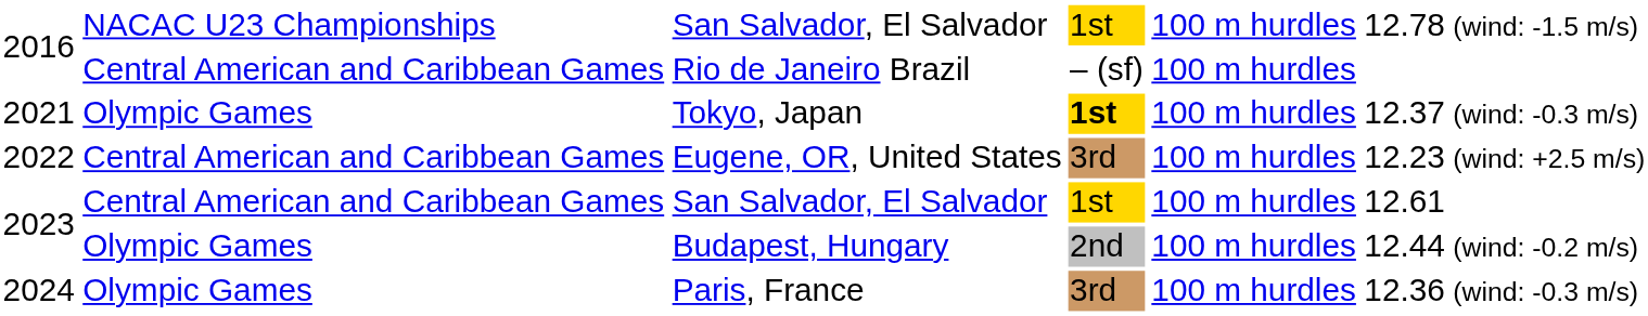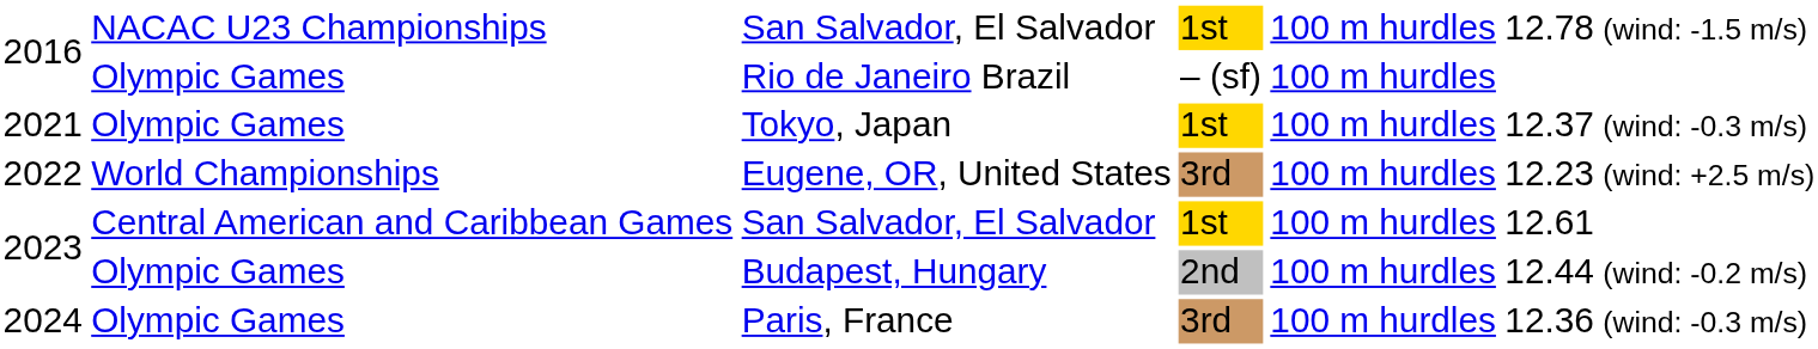 <table>
 <tr>
 <td rowspan=2>2016</td>
 <td><a href='#'>NACAC U23 Championships</a></td>
 <td><a href='#'>San Salvador</a>, El Salvador</td>
 <td bgcolor=gold>1st</td>
 <td><a href='#'>100 m hurdles</a></td>
 <td>12.78</td>
 <td><small>(wind: -1.5 m/s)</small></td>
 </tr>
 <tr>
-<td><a href='#'>Central American and Caribbean Games</a></td>
+<td><a href='#'>Olympic Games</a></td>
 <td><a href='#'>Rio de Janeiro</a> Brazil</td>
 <td>– (sf)</td>
 <td><a href='#'>100 m hurdles</a></td>
 <td></td>
 <td></td>
 </tr>
 <tr>
 <td>2021</td>
 <td><a href='#'>Olympic Games</a></td>
 <td><a href='#'>Tokyo</a>, Japan</td>
-<td bgcolor=gold><strong>1st</strong></td>
+<td bgcolor=gold>1st</td>
 <td><a href='#'>100 m hurdles</a></td>
 <td>12.37</td>
 <td><small>(wind: -0.3 m/s)</small></td>
 </tr>
 <tr>
 <td>2022</td>
-<td><a href='#'>Central American and Caribbean Games</a></td>
+<td><a href='#'>World Championships</a></td>
 <td><a href='#'>Eugene, OR</a>, United States</td>
 <td bgcolor=cc9966>3rd</td>
 <td><a href='#'>100 m hurdles</a></td>
 <td>12.23</td>
 <td><small>(wind: +2.5 m/s)</small></td>
 </tr>
 <tr>
 <td rowspan=2>2023</td>
 <td><a href='#'>Central American and Caribbean Games</a></td>
 <td><a href='#'>San Salvador, El Salvador</a></td>
 <td bgcolor=gold>1st</td>
 <td><a href='#'>100 m hurdles</a></td>
 <td>12.61</td>
 </tr>
 <tr>
 <td><a href='#'>Olympic Games</a></td>
 <td><a href='#'>Budapest, Hungary</a></td>
 <td bgcolor=silver>2nd</td>
 <td><a href='#'>100 m hurdles</a></td>
 <td>12.44</td>
 <td><small>(wind: -0.2 m/s)</small></td>
 </tr>
 <tr>
 <td>2024</td>
 <td><a href='#'>Olympic Games</a></td>
 <td><a href='#'>Paris</a>, France</td>
 <td bgcolor=cc9966>3rd</td>
 <td><a href='#'>100 m hurdles</a></td>
 <td>12.36</td>
 <td><small>(wind: -0.3 m/s)</small></td>
 </tr>
 </table>
